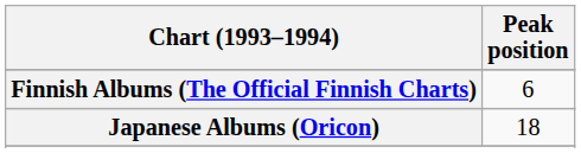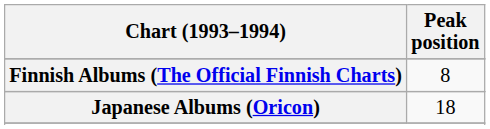 <table class="wikitable sortable plainrowheaders" style="text-align:center">
 <tr>
 <th scope="col">Chart (1993–1994)</th>
 <th scope="col">Peak<br>position</th>
 </tr>
 <tr>
 </tr>
 <tr>
 </tr>
 <tr>
 <th scope="row">Finnish Albums (<a href='#'>The Official Finnish Charts</a>)</th>
-<td>6</td>
+<td>8</td>
 </tr>
 <tr>
 </tr>
 <tr>
 <th scope="row">Japanese Albums (<a href='#'>Oricon</a>)</th>
 <td>18</td>
 </tr>
 <tr>
 </tr>
 <tr>
 </tr>
 <tr>
 </tr>
 <tr>
 </tr>
 </table>
